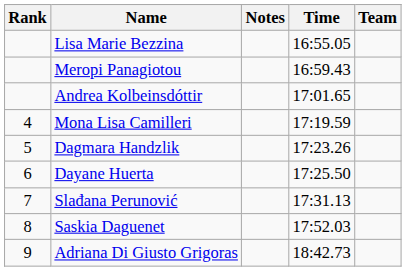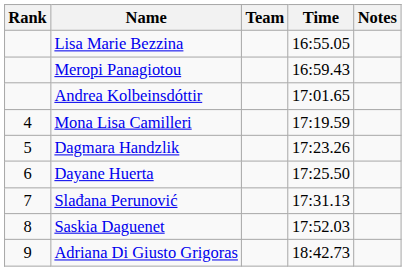 <table class="wikitable sortable" style="text-align:center">
 <tr>
 <th>Rank</th>
 <th>Name</th>
+<th>Team</th>
+<th>Time</th>
 <th>Notes</th>
-<th>Time</th>
-<th>Team</th>
 </tr>
 <tr>
 <td></td>
 <td align="left"><a href='#'>Lisa Marie Bezzina</a></td>
+<td align=left></td>
+<td>16:55.05</td>
 <td></td>
-<td>16:55.05</td>
-<td align=left></td>
 </tr>
 <tr>
 <td></td>
 <td align="left"><a href='#'>Meropi Panagiotou</a></td>
+<td align=left></td>
+<td>16:59.43</td>
 <td></td>
-<td>16:59.43</td>
-<td align=left></td>
 </tr>
 <tr>
 <td></td>
 <td align="left"><a href='#'>Andrea Kolbeinsdóttir</a></td>
+<td align=left></td>
+<td>17:01.65</td>
 <td></td>
-<td>17:01.65</td>
-<td align=left></td>
 </tr>
 <tr>
 <td>4</td>
 <td align="left"><a href='#'>Mona Lisa Camilleri</a></td>
+<td align=left></td>
+<td>17:19.59</td>
 <td></td>
-<td>17:19.59</td>
-<td align=left></td>
 </tr>
 <tr>
 <td>5</td>
 <td align="left"><a href='#'>Dagmara Handzlik</a></td>
+<td align=left></td>
+<td>17:23.26</td>
 <td></td>
-<td>17:23.26</td>
-<td align=left></td>
 </tr>
 <tr>
 <td>6</td>
 <td align="left"><a href='#'>Dayane Huerta</a></td>
+<td align=left></td>
+<td>17:25.50</td>
 <td></td>
-<td>17:25.50</td>
-<td align=left></td>
 </tr>
 <tr>
 <td>7</td>
 <td align="left"><a href='#'>Slađana Perunović</a></td>
+<td align=left></td>
+<td>17:31.13</td>
 <td></td>
-<td>17:31.13</td>
-<td align=left></td>
 </tr>
 <tr>
 <td>8</td>
 <td align="left"><a href='#'>Saskia Daguenet</a></td>
+<td align=left></td>
+<td>17:52.03</td>
 <td></td>
-<td>17:52.03</td>
-<td align=left></td>
 </tr>
 <tr>
 <td>9</td>
 <td align="left"><a href='#'>Adriana Di Giusto Grigoras</a></td>
+<td align=left></td>
+<td>18:42.73</td>
 <td></td>
-<td>18:42.73</td>
-<td align=left></td>
 </tr>
 </table>
